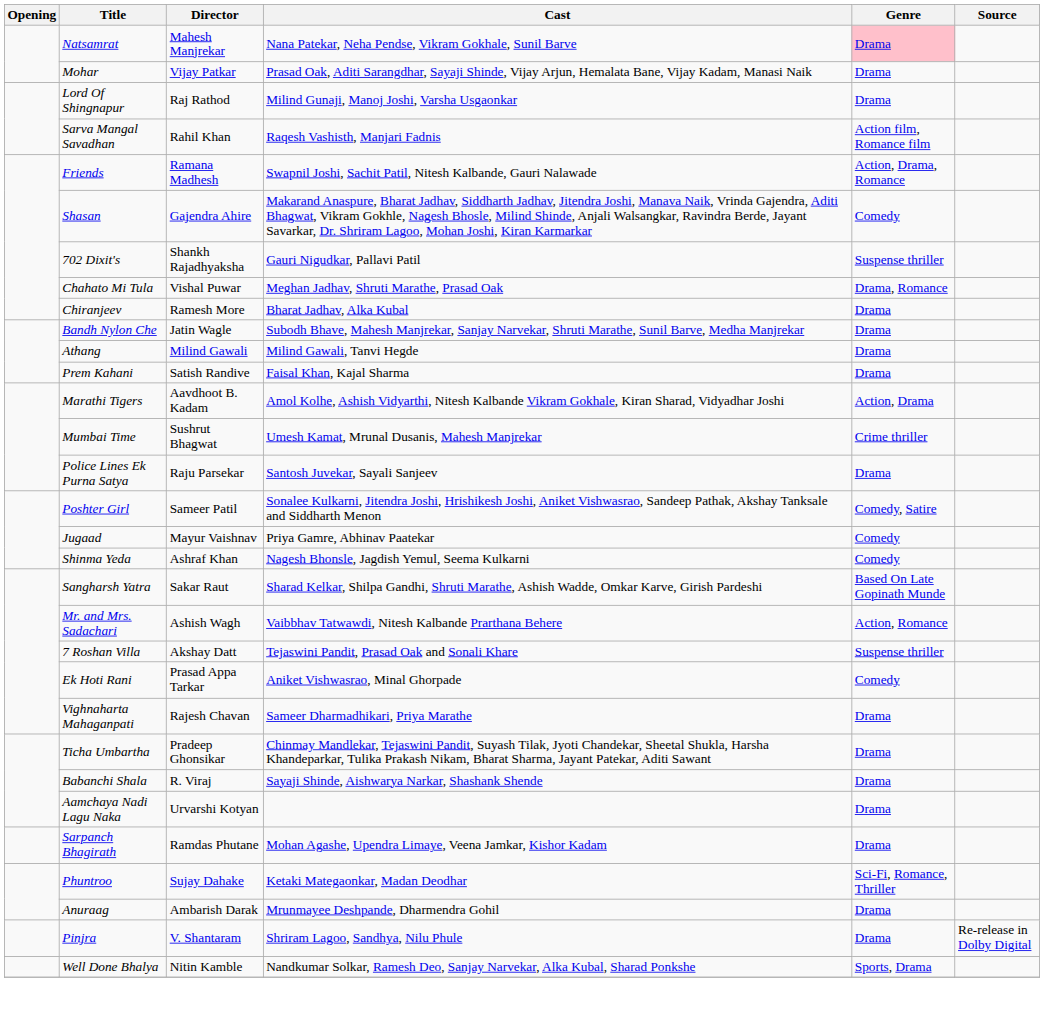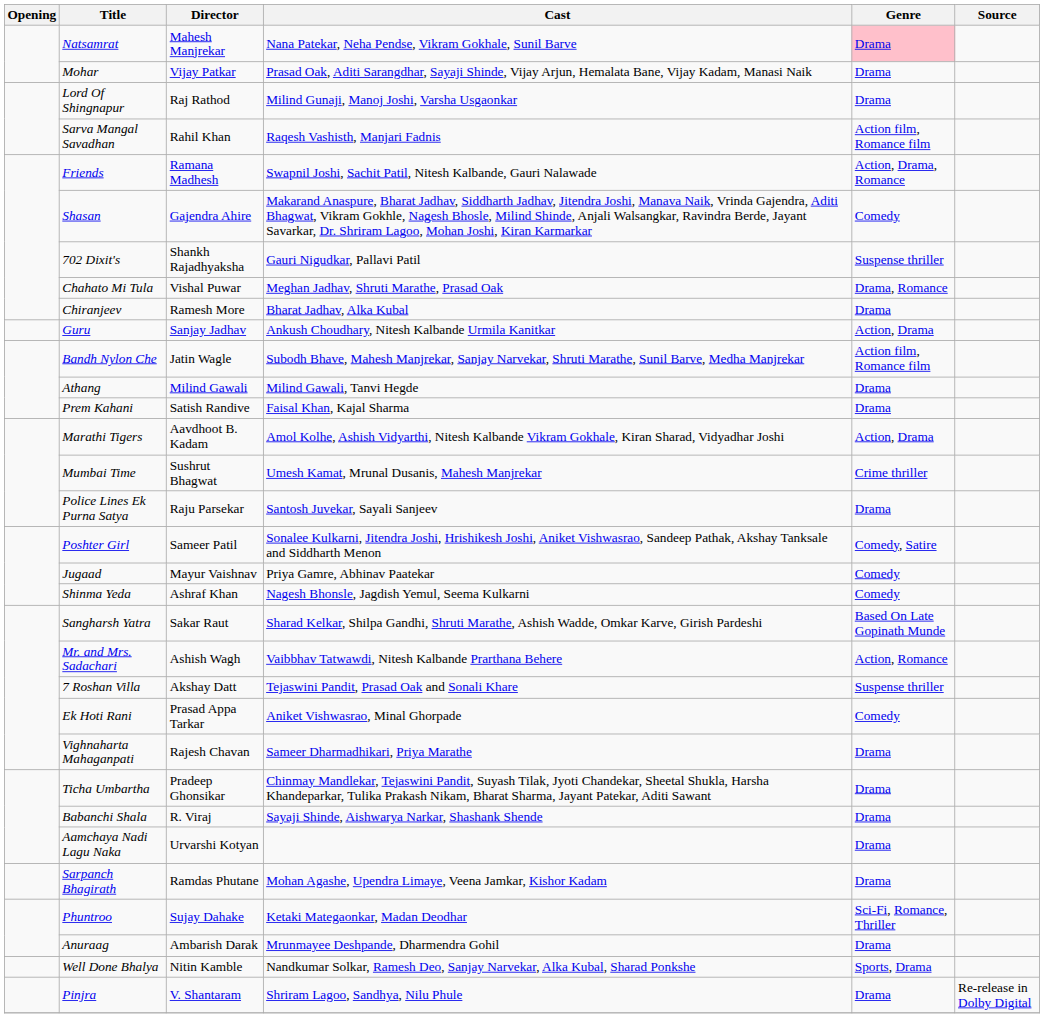 <table class="wikitable sortable">
 <tr>
 <th>Opening</th>
 <th>Title</th>
 <th>Director</th>
 <th>Cast</th>
 <th>Genre</th>
 <th>Source</th>
 </tr>
 <tr>
 <td rowspan=2></td>
 <td><em><a href='#'>Natsamrat</a></em></td>
 <td><a href='#'>Mahesh Manjrekar</a></td>
 <td><a href='#'>Nana Patekar</a>, <a href='#'>Neha Pendse</a>, <a href='#'>Vikram Gokhale</a>, <a href='#'>Sunil Barve</a></td>
 <td style="background: pink;"><a href='#'>Drama</a></td>
 <td></td>
 </tr>
 <tr>
 <td><em>Mohar</em></td>
 <td><a href='#'>Vijay Patkar</a></td>
 <td><a href='#'>Prasad Oak</a>, <a href='#'>Aditi Sarangdhar</a>, <a href='#'>Sayaji Shinde</a>, Vijay Arjun, Hemalata Bane, Vijay Kadam, Manasi Naik</td>
 <td><a href='#'>Drama</a></td>
 <td></td>
 </tr>
 <tr>
 <td rowspan=2></td>
 <td><em>Lord Of Shingnapur</em></td>
 <td>Raj Rathod</td>
 <td><a href='#'>Milind Gunaji</a>, <a href='#'>Manoj Joshi</a>, <a href='#'>Varsha Usgaonkar</a></td>
 <td><a href='#'>Drama</a></td>
 <td></td>
 </tr>
 <tr>
 <td><em>Sarva Mangal Savadhan</em></td>
 <td>Rahil Khan</td>
 <td><a href='#'>Raqesh Vashisth</a>, <a href='#'>Manjari Fadnis</a></td>
 <td><a href='#'>Action film</a>, <a href='#'>Romance film</a></td>
 <td></td>
 </tr>
 <tr>
 <td rowspan=5></td>
 <td><em><a href='#'>Friends</a></em></td>
 <td><a href='#'>Ramana Madhesh</a></td>
 <td><a href='#'>Swapnil Joshi</a>, <a href='#'>Sachit Patil</a>, Nitesh Kalbande, Gauri Nalawade</td>
 <td><a href='#'>Action</a>, <a href='#'>Drama</a>, <a href='#'>Romance</a></td>
 <td></td>
 </tr>
 <tr>
 <td><em><a href='#'>Shasan</a></em></td>
 <td><a href='#'>Gajendra Ahire</a></td>
 <td><a href='#'>Makarand Anaspure</a>, <a href='#'>Bharat Jadhav</a>, <a href='#'>Siddharth Jadhav</a>, <a href='#'>Jitendra Joshi</a>, <a href='#'>Manava Naik</a>, Vrinda Gajendra, <a href='#'>Aditi Bhagwat</a>, Vikram Gokhle, <a href='#'>Nagesh Bhosle</a>, <a href='#'>Milind Shinde</a>, Anjali Walsangkar, Ravindra Berde, Jayant Savarkar, <a href='#'>Dr. Shriram Lagoo</a>, <a href='#'>Mohan Joshi</a>, <a href='#'>Kiran Karmarkar</a></td>
 <td><a href='#'>Comedy</a></td>
 <td></td>
 </tr>
 <tr>
 <td><em>702 Dixit's</em></td>
 <td>Shankh Rajadhyaksha</td>
 <td><a href='#'>Gauri Nigudkar</a>, Pallavi Patil</td>
 <td><a href='#'>Suspense thriller</a></td>
 <td></td>
 </tr>
 <tr>
 <td><em>Chahato Mi Tula</em></td>
 <td>Vishal Puwar</td>
 <td><a href='#'>Meghan Jadhav</a>, <a href='#'>Shruti Marathe</a>, <a href='#'>Prasad Oak</a></td>
 <td><a href='#'>Drama</a>, <a href='#'>Romance</a></td>
 <td></td>
 </tr>
 <tr>
 <td><em>Chiranjeev</em></td>
 <td>Ramesh More</td>
 <td><a href='#'>Bharat Jadhav</a>, <a href='#'>Alka Kubal</a></td>
 <td><a href='#'>Drama</a></td>
 <td></td>
 </tr>
 <tr>
+<td rowspan=1></td>
+<td><em><a href='#'>Guru</a></em></td>
+<td><a href='#'>Sanjay Jadhav</a></td>
+<td><a href='#'>Ankush Choudhary</a>, Nitesh Kalbande <a href='#'>Urmila Kanitkar</a></td>
+<td><a href='#'>Action</a>, <a href='#'>Drama</a></td>
+<td></td>
+</tr>
+<tr>
 <td rowspan=3></td>
 <td><em><a href='#'>Bandh Nylon Che</a></em></td>
 <td>Jatin Wagle</td>
 <td><a href='#'>Subodh Bhave</a>, <a href='#'>Mahesh Manjrekar</a>, <a href='#'>Sanjay Narvekar</a>, <a href='#'>Shruti Marathe</a>, <a href='#'>Sunil Barve</a>, <a href='#'>Medha Manjrekar</a></td>
-<td><a href='#'>Drama</a></td>
+<td><a href='#'>Action film</a>, <a href='#'>Romance film</a></td>
 <td></td>
 </tr>
 <tr>
 <td><em>Athang</em></td>
 <td><a href='#'>Milind Gawali</a></td>
 <td><a href='#'>Milind Gawali</a>, Tanvi Hegde</td>
 <td><a href='#'>Drama</a></td>
 <td></td>
 </tr>
 <tr>
 <td><em>Prem Kahani</em></td>
 <td>Satish Randive</td>
 <td><a href='#'>Faisal Khan</a>, Kajal Sharma</td>
 <td><a href='#'>Drama</a></td>
 <td></td>
 </tr>
 <tr>
 <td rowspan=3></td>
 <td><em>Marathi Tigers</em></td>
 <td>Aavdhoot B. Kadam</td>
 <td><a href='#'>Amol Kolhe</a>, <a href='#'>Ashish Vidyarthi</a>, Nitesh Kalbande <a href='#'>Vikram Gokhale</a>, Kiran Sharad, Vidyadhar Joshi</td>
 <td><a href='#'>Action</a>, <a href='#'>Drama</a></td>
 <td></td>
 </tr>
 <tr>
 <td><em>Mumbai Time</em></td>
 <td>Sushrut Bhagwat</td>
 <td><a href='#'>Umesh Kamat</a>, Mrunal Dusanis, <a href='#'>Mahesh Manjrekar</a></td>
 <td><a href='#'>Crime thriller</a></td>
 <td></td>
 </tr>
 <tr>
 <td><em>Police Lines Ek Purna Satya</em></td>
 <td>Raju Parsekar</td>
 <td><a href='#'>Santosh Juvekar</a>, Sayali Sanjeev</td>
 <td><a href='#'>Drama</a></td>
 <td></td>
 </tr>
 <tr>
 <td rowspan=3></td>
 <td><em><a href='#'>Poshter Girl</a></em></td>
 <td>Sameer Patil</td>
 <td><a href='#'>Sonalee Kulkarni</a>, <a href='#'>Jitendra Joshi</a>, <a href='#'>Hrishikesh Joshi</a>, <a href='#'>Aniket Vishwasrao</a>, Sandeep Pathak, Akshay Tanksale and Siddharth Menon</td>
 <td><a href='#'>Comedy</a>, <a href='#'>Satire</a></td>
 <td></td>
 </tr>
 <tr>
 <td><em>Jugaad</em></td>
 <td>Mayur Vaishnav</td>
 <td>Priya Gamre, Abhinav Paatekar</td>
 <td><a href='#'>Comedy</a></td>
 <td></td>
 </tr>
 <tr>
 <td><em>Shinma Yeda</em></td>
 <td>Ashraf Khan</td>
 <td><a href='#'>Nagesh Bhonsle</a>, Jagdish Yemul, Seema Kulkarni</td>
 <td><a href='#'>Comedy</a></td>
 <td></td>
 </tr>
 <tr>
 <td rowspan=5></td>
 <td><em>Sangharsh Yatra</em></td>
 <td>Sakar Raut</td>
 <td><a href='#'>Sharad Kelkar</a>, Shilpa Gandhi, <a href='#'>Shruti Marathe</a>, Ashish Wadde, Omkar Karve, Girish Pardeshi</td>
 <td><a href='#'>Based On Late Gopinath Munde</a></td>
 <td></td>
 </tr>
 <tr>
 <td><em><a href='#'>Mr. and Mrs. Sadachari</a></em></td>
 <td>Ashish Wagh</td>
 <td><a href='#'>Vaibbhav Tatwawdi</a>, Nitesh Kalbande <a href='#'>Prarthana Behere</a></td>
 <td><a href='#'>Action</a>, <a href='#'>Romance</a></td>
 <td></td>
 </tr>
 <tr>
 <td><em>7 Roshan Villa</em></td>
 <td>Akshay Datt</td>
 <td><a href='#'>Tejaswini Pandit</a>, <a href='#'>Prasad Oak</a> and <a href='#'>Sonali Khare</a></td>
 <td><a href='#'>Suspense thriller</a></td>
 <td></td>
 </tr>
 <tr>
 <td><em>Ek Hoti Rani</em></td>
 <td>Prasad Appa Tarkar</td>
 <td><a href='#'>Aniket Vishwasrao</a>, Minal Ghorpade</td>
 <td><a href='#'>Comedy</a></td>
 <td></td>
 </tr>
 <tr>
 <td><em>Vighnaharta Mahaganpati</em></td>
 <td>Rajesh Chavan</td>
 <td><a href='#'>Sameer Dharmadhikari</a>, <a href='#'>Priya Marathe</a></td>
 <td><a href='#'>Drama</a></td>
 <td></td>
 </tr>
 <tr>
 <td rowspan=3></td>
 <td><em>Ticha Umbartha</em></td>
 <td>Pradeep Ghonsikar</td>
 <td><a href='#'>Chinmay Mandlekar</a>, <a href='#'>Tejaswini Pandit</a>, Suyash Tilak, Jyoti Chandekar, Sheetal Shukla, Harsha Khandeparkar, Tulika Prakash Nikam, Bharat Sharma, Jayant Patekar, Aditi Sawant</td>
 <td><a href='#'>Drama</a></td>
 <td></td>
 </tr>
 <tr>
 <td><em>Babanchi Shala</em></td>
 <td>R. Viraj</td>
 <td><a href='#'>Sayaji Shinde</a>, <a href='#'>Aishwarya Narkar</a>, <a href='#'>Shashank Shende</a></td>
 <td><a href='#'>Drama</a></td>
 <td></td>
 </tr>
 <tr>
 <td><em>Aamchaya Nadi Lagu Naka</em></td>
 <td>Urvarshi Kotyan</td>
 <td></td>
 <td><a href='#'>Drama</a></td>
 <td></td>
 </tr>
 <tr>
 <td rowspan=1></td>
 <td><em><a href='#'>Sarpanch Bhagirath</a></em></td>
 <td>Ramdas Phutane</td>
 <td><a href='#'>Mohan Agashe</a>, <a href='#'>Upendra Limaye</a>, Veena Jamkar, <a href='#'>Kishor Kadam</a></td>
 <td><a href='#'>Drama</a></td>
 <td></td>
 </tr>
 <tr>
 <td rowspan=2></td>
 <td><em><a href='#'>Phuntroo</a></em></td>
 <td><a href='#'>Sujay Dahake</a></td>
 <td><a href='#'>Ketaki Mategaonkar</a>, <a href='#'>Madan Deodhar</a></td>
 <td><a href='#'>Sci-Fi</a>, <a href='#'>Romance</a>, <a href='#'>Thriller</a></td>
 <td></td>
 </tr>
 <tr>
 <td><em>Anuraag</em></td>
 <td>Ambarish Darak</td>
 <td><a href='#'>Mrunmayee Deshpande</a>, Dharmendra Gohil</td>
 <td><a href='#'>Drama</a></td>
 <td></td>
 </tr>
 <tr>
 <td rowspan=1></td>
+<td><em>Well Done Bhalya</em></td>
+<td>Nitin Kamble</td>
+<td>Nandkumar Solkar, <a href='#'>Ramesh Deo</a>, <a href='#'>Sanjay Narvekar</a>, <a href='#'>Alka Kubal</a>, <a href='#'>Sharad Ponkshe</a></td>
+<td><a href='#'>Sports</a>, <a href='#'>Drama</a></td>
+<td></td>
+</tr>
+<tr>
+<td rowspan=1></td>
 <td><em><a href='#'>Pinjra</a></em></td>
 <td><a href='#'>V. Shantaram</a></td>
 <td><a href='#'>Shriram Lagoo</a>, <a href='#'>Sandhya</a>, <a href='#'>Nilu Phule</a></td>
 <td><a href='#'>Drama</a></td>
 <td>Re-release in <a href='#'>Dolby Digital</a></td>
 </tr>
 <tr>
-<td rowspan=1></td>
-<td><em>Well Done Bhalya</em></td>
-<td>Nitin Kamble</td>
-<td>Nandkumar Solkar, <a href='#'>Ramesh Deo</a>, <a href='#'>Sanjay Narvekar</a>, <a href='#'>Alka Kubal</a>, <a href='#'>Sharad Ponkshe</a></td>
-<td><a href='#'>Sports</a>, <a href='#'>Drama</a></td>
-<td></td>
-</tr>
-<tr>
 </tr>
 </table>
